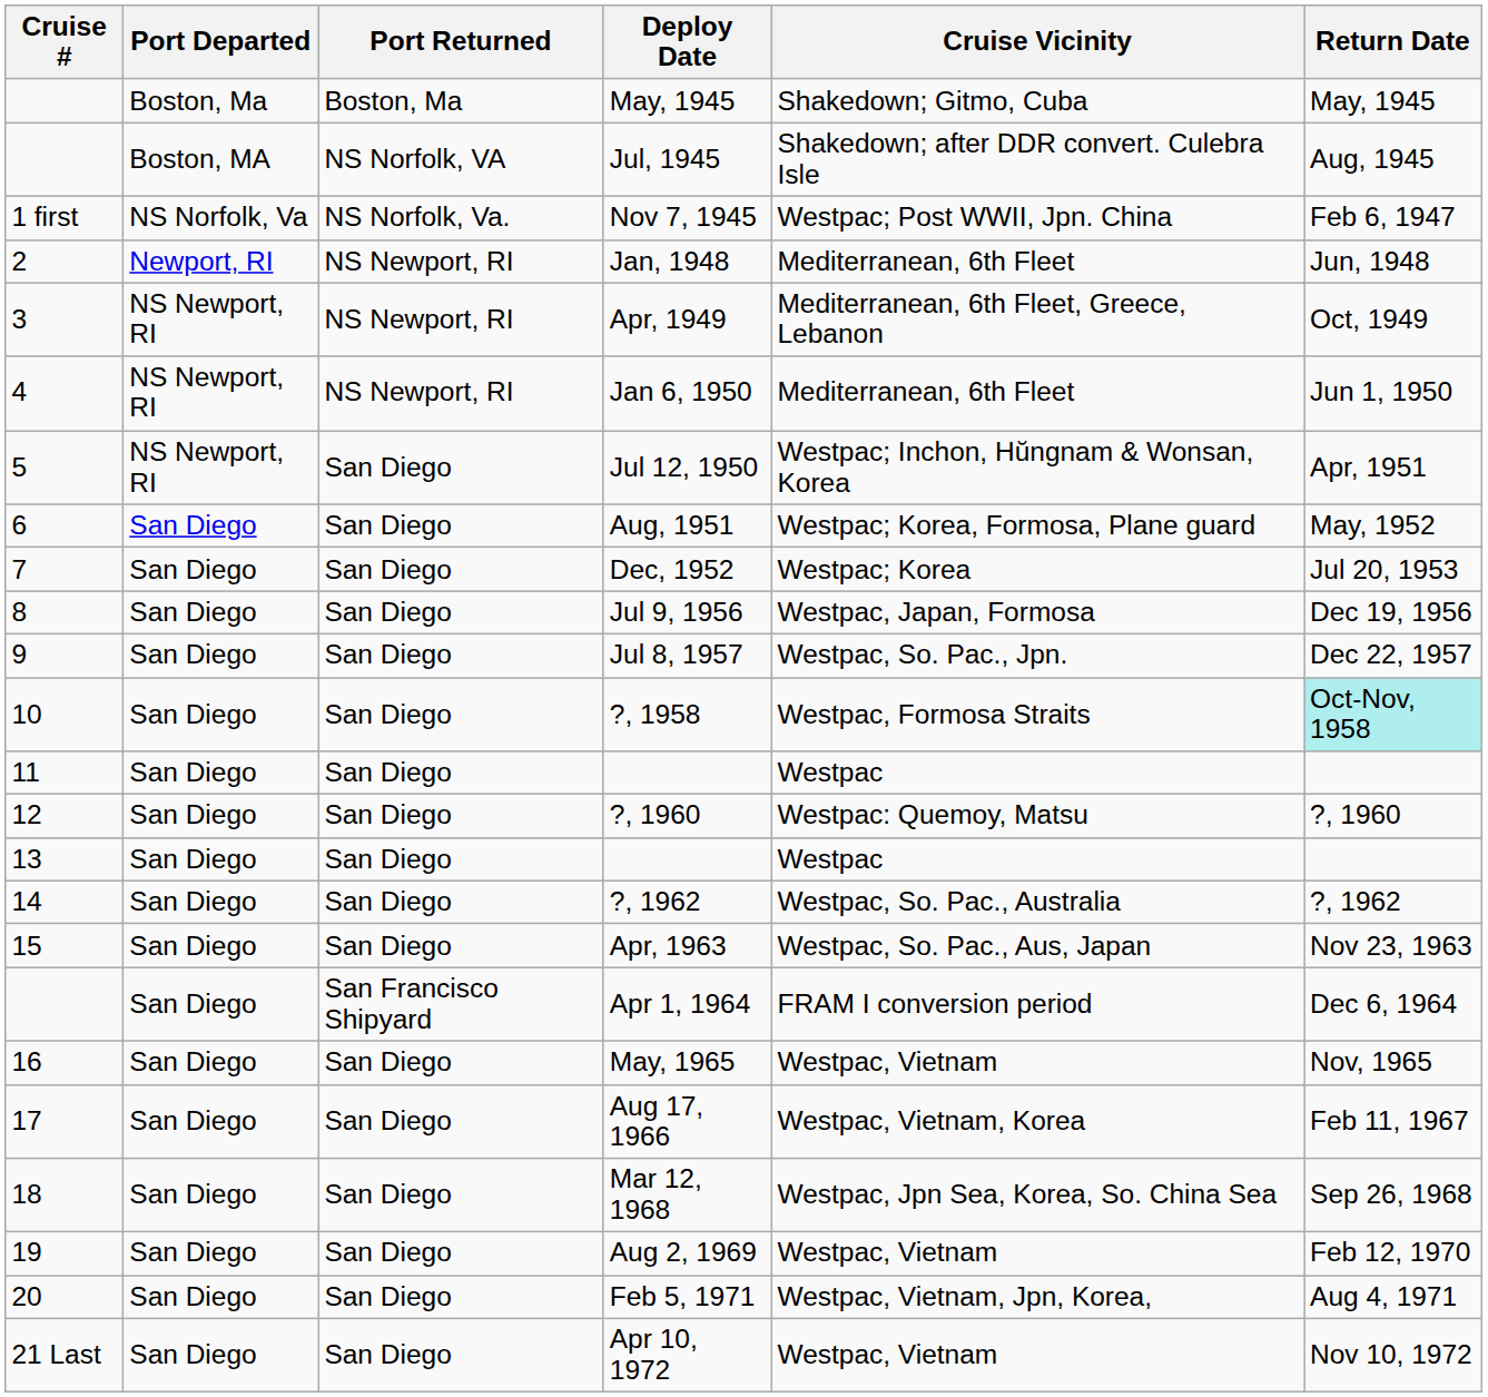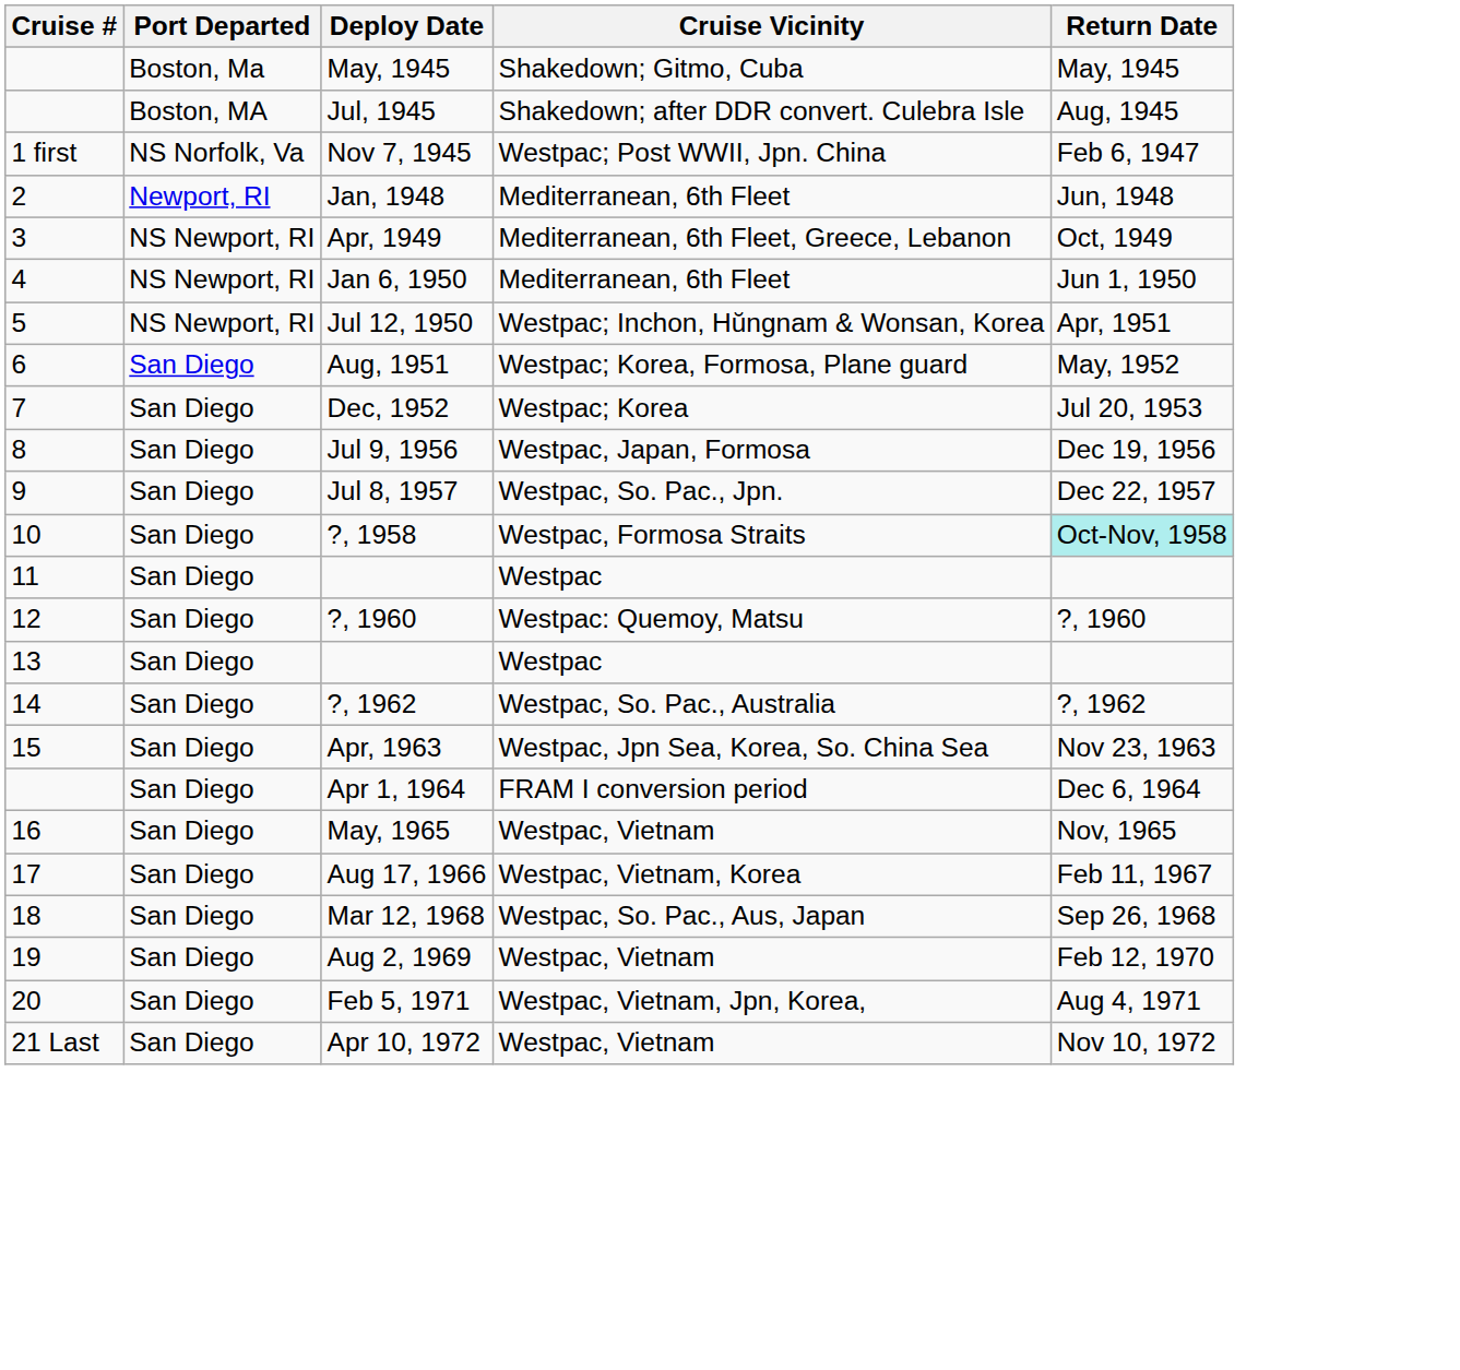 <table class="wikitable">
 <tr>
 <th>Cruise #</th>
 <th>Port Departed</th>
-<th>Port Returned</th>
 <th>Deploy Date</th>
 <th>Cruise Vicinity</th>
 <th>Return Date</th>
 </tr>
 <tr>
 <td></td>
-<td>Boston, Ma</td>
 <td>Boston, Ma</td>
 <td>May, 1945</td>
 <td>Shakedown; Gitmo, Cuba</td>
 <td>May, 1945</td>
 </tr>
 <tr>
 <td></td>
 <td>Boston, MA</td>
-<td>NS Norfolk, VA</td>
 <td>Jul, 1945</td>
 <td>Shakedown; after DDR convert. Culebra Isle</td>
 <td>Aug, 1945</td>
 </tr>
 <tr>
 <td>1 first</td>
 <td>NS Norfolk, Va</td>
-<td>NS Norfolk, Va.</td>
 <td>Nov 7, 1945</td>
 <td>Westpac; Post WWII, Jpn. China</td>
 <td>Feb 6, 1947</td>
 </tr>
 <tr>
 <td>2</td>
 <td><a href='#'>Newport, RI</a></td>
-<td>NS Newport, RI</td>
 <td>Jan, 1948</td>
 <td>Mediterranean, 6th Fleet</td>
 <td>Jun, 1948</td>
 </tr>
 <tr>
 <td>3</td>
-<td>NS Newport, RI</td>
 <td>NS Newport, RI</td>
 <td>Apr, 1949</td>
 <td>Mediterranean, 6th Fleet, Greece, Lebanon</td>
 <td>Oct, 1949</td>
 </tr>
 <tr>
 <td>4</td>
 <td>NS Newport, RI</td>
-<td>NS Newport, RI</td>
 <td>Jan 6, 1950</td>
 <td>Mediterranean, 6th Fleet</td>
 <td>Jun 1, 1950</td>
 </tr>
 <tr>
 <td>5</td>
 <td>NS Newport, RI</td>
-<td>San Diego</td>
 <td>Jul 12, 1950</td>
 <td>Westpac; Inchon, Hŭngnam & Wonsan, Korea</td>
 <td>Apr, 1951</td>
 </tr>
 <tr>
 <td>6</td>
 <td><a href='#'>San Diego</a></td>
-<td>San Diego</td>
 <td>Aug, 1951</td>
 <td>Westpac; Korea, Formosa, Plane guard</td>
 <td>May, 1952</td>
 </tr>
 <tr>
 <td>7</td>
-<td>San Diego</td>
 <td>San Diego</td>
 <td>Dec, 1952</td>
 <td>Westpac; Korea</td>
 <td>Jul 20, 1953</td>
 </tr>
 <tr>
 <td>8</td>
 <td>San Diego</td>
-<td>San Diego</td>
 <td>Jul 9, 1956</td>
 <td>Westpac, Japan, Formosa</td>
 <td>Dec 19, 1956</td>
 </tr>
 <tr>
 <td>9</td>
-<td>San Diego</td>
 <td>San Diego</td>
 <td>Jul 8, 1957</td>
 <td>Westpac, So. Pac., Jpn.</td>
 <td>Dec 22, 1957</td>
 </tr>
 <tr>
 <td>10</td>
 <td>San Diego</td>
-<td>San Diego</td>
 <td>?, 1958</td>
 <td>Westpac, Formosa Straits</td>
 <td style="background: paleturquoise;">Oct-Nov, 1958</td>
 </tr>
 <tr>
 <td>11</td>
-<td>San Diego</td>
 <td>San Diego</td>
 <td></td>
 <td>Westpac</td>
 <td></td>
 </tr>
 <tr>
 <td>12</td>
 <td>San Diego</td>
-<td>San Diego</td>
 <td>?, 1960</td>
 <td>Westpac: Quemoy, Matsu</td>
 <td>?, 1960</td>
 </tr>
 <tr>
 <td>13</td>
-<td>San Diego</td>
 <td>San Diego</td>
 <td></td>
 <td>Westpac</td>
 <td></td>
 </tr>
 <tr>
 <td>14</td>
 <td>San Diego</td>
-<td>San Diego</td>
 <td>?, 1962</td>
 <td>Westpac, So. Pac., Australia</td>
 <td>?, 1962</td>
 </tr>
 <tr>
 <td>15</td>
 <td>San Diego</td>
-<td>San Diego</td>
 <td>Apr, 1963</td>
-<td>Westpac, So. Pac., Aus, Japan</td>
+<td>Westpac, Jpn Sea, Korea, So. China Sea</td>
 <td>Nov 23, 1963</td>
 </tr>
 <tr>
 <td></td>
 <td>San Diego</td>
-<td>San Francisco Shipyard</td>
 <td>Apr 1, 1964</td>
 <td>FRAM I conversion period</td>
 <td>Dec 6, 1964</td>
 </tr>
 <tr>
 <td>16</td>
-<td>San Diego</td>
 <td>San Diego</td>
 <td>May, 1965</td>
 <td>Westpac, Vietnam</td>
 <td>Nov, 1965</td>
 </tr>
 <tr>
 <td>17</td>
 <td>San Diego</td>
-<td>San Diego</td>
 <td>Aug 17, 1966</td>
 <td>Westpac, Vietnam, Korea</td>
 <td>Feb 11, 1967</td>
 </tr>
 <tr>
 <td>18</td>
 <td>San Diego</td>
-<td>San Diego</td>
 <td>Mar 12, 1968</td>
-<td>Westpac, Jpn Sea, Korea, So. China Sea</td>
+<td>Westpac, So. Pac., Aus, Japan</td>
 <td>Sep 26, 1968</td>
 </tr>
 <tr>
 <td>19</td>
-<td>San Diego</td>
 <td>San Diego</td>
 <td>Aug 2, 1969</td>
 <td>Westpac, Vietnam</td>
 <td>Feb 12, 1970</td>
 </tr>
 <tr>
 <td>20</td>
 <td>San Diego</td>
-<td>San Diego</td>
 <td>Feb 5, 1971</td>
 <td>Westpac, Vietnam, Jpn, Korea,</td>
 <td>Aug 4, 1971</td>
 </tr>
 <tr>
 <td>21 Last</td>
 <td>San Diego</td>
-<td>San Diego</td>
 <td>Apr 10, 1972</td>
 <td>Westpac, Vietnam</td>
 <td>Nov 10, 1972</td>
 </tr>
 </table>
